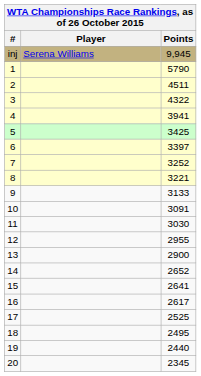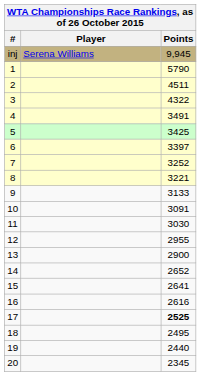 <table class="wikitable sortable" style="text-align:center">
 <tr>
 <th colspan="4"><a href='#'>WTA Championships Race Rankings</a>, as of 26 October 2015</th>
 </tr>
 <tr>
 <th style="width:20px;">#</th>
 <th style="width:222px;">Player</th>
 <th style="width:50px;">Points</th>
 </tr>
 <tr style="background:#C2B280;">
 <td>inj</td>
 <td align=left> <a href='#'>Serena Williams</a></td>
 <td>9,945</td>
 </tr>
 <tr style="background:#ffc;">
 <td>1</td>
 <td style="text-align:left;"></td>
 <td>5790</td>
 </tr>
 <tr style="background:#ffc;">
 <td>2</td>
 <td style="text-align:left;"></td>
 <td>4511</td>
 </tr>
 <tr style="background:#ffc;">
 <td>3</td>
 <td style="text-align:left;"></td>
 <td>4322</td>
 </tr>
 <tr style="background:#ffc;">
 <td>4</td>
 <td style="text-align:left;"></td>
-<td>3941</td>
+<td>3491</td>
 </tr>
 <tr style="background:#cfc;">
 <td>5</td>
 <td style="text-align:left;"></td>
 <td>3425</td>
 </tr>
 <tr style="background:#ffc;">
 <td>6</td>
 <td style="text-align:left;"></td>
 <td>3397</td>
 </tr>
 <tr style="background:#ffc;">
 <td>7</td>
 <td style="text-align:left;"></td>
 <td>3252</td>
 </tr>
 <tr style="background:#ffc;">
 <td>8</td>
 <td style="text-align:left;"></td>
 <td>3221</td>
 </tr>
 <tr>
 <td>9</td>
 <td style="text-align:left;"></td>
 <td>3133</td>
 </tr>
 <tr>
 <td>10</td>
 <td style="text-align:left;"></td>
 <td>3091</td>
 </tr>
 <tr>
 <td>11</td>
 <td style="text-align:left;"></td>
 <td>3030</td>
 </tr>
 <tr>
 <td>12</td>
 <td style="text-align:left;"></td>
 <td>2955</td>
 </tr>
 <tr>
 <td>13</td>
 <td style="text-align:left;"></td>
 <td>2900</td>
 </tr>
 <tr>
 <td>14</td>
 <td style="text-align:left;"></td>
 <td>2652</td>
 </tr>
 <tr>
 <td>15</td>
 <td style="text-align:left;"></td>
 <td>2641</td>
 </tr>
 <tr>
 <td>16</td>
 <td style="text-align:left;"></td>
-<td>2617</td>
+<td>2616</td>
 </tr>
 <tr>
 <td>17</td>
 <td style="text-align:left;"></td>
-<td>2525</td>
+<td><strong>2525</strong></td>
 </tr>
 <tr>
 <td>18</td>
 <td style="text-align:left;"></td>
 <td>2495</td>
 </tr>
 <tr>
 <td>19</td>
 <td style="text-align:left;"></td>
 <td>2440</td>
 </tr>
 <tr>
 <td>20</td>
 <td style="text-align:left;"></td>
 <td>2345</td>
 </tr>
 </table>
